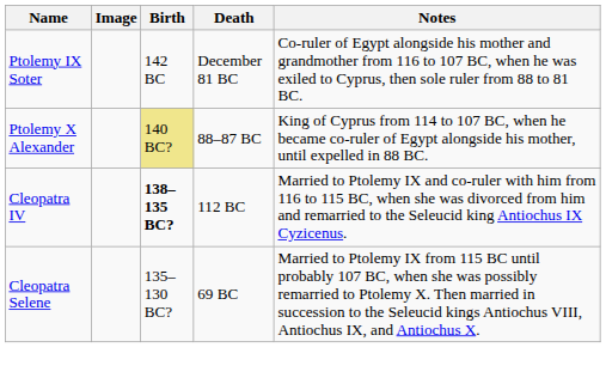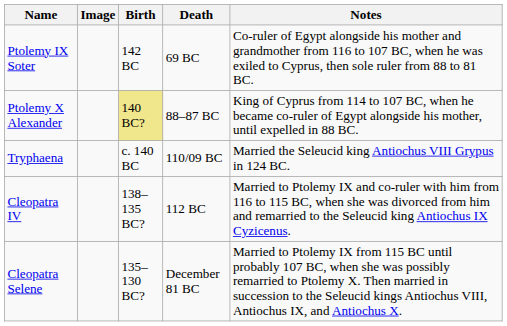 <table class="wikitable">
 <tr>
 <th>Name</th>
 <th>Image</th>
 <th>Birth</th>
 <th>Death</th>
 <th>Notes</th>
 </tr>
 <tr>
 <td><a href='#'>Ptolemy IX Soter</a></td>
 <td></td>
 <td>142 BC</td>
-<td>December 81 BC</td>
+<td>69 BC</td>
 <td>Co-ruler of Egypt alongside his mother and grandmother from 116 to 107 BC, when he was exiled to Cyprus, then sole ruler from 88 to 81 BC.</td>
 </tr>
 <tr>
 <td><a href='#'>Ptolemy X Alexander</a></td>
 <td></td>
 <td style="background: khaki;">140 BC?</td>
 <td>88–87 BC</td>
 <td>King of Cyprus from 114 to 107 BC, when he became co-ruler of Egypt alongside his mother, until expelled in 88 BC.</td>
 </tr>
 <tr>
+<td><a href='#'>Tryphaena</a></td>
+<td></td>
+<td>c. 140 BC</td>
+<td>110/09 BC</td>
+<td>Married the Seleucid king <a href='#'>Antiochus VIII Grypus</a> in 124 BC.</td>
+</tr>
+<tr>
 <td><a href='#'>Cleopatra IV</a></td>
 <td></td>
-<td><strong>138–135 BC?</strong></td>
+<td>138–135 BC?</td>
 <td>112 BC</td>
 <td>Married to Ptolemy IX and co-ruler with him from 116 to 115 BC, when she was divorced from him and remarried to the Seleucid king <a href='#'>Antiochus IX Cyzicenus</a>.</td>
 </tr>
 <tr>
 <td><a href='#'>Cleopatra Selene</a></td>
 <td></td>
 <td>135–130 BC?</td>
-<td>69 BC</td>
+<td>December 81 BC</td>
 <td>Married to Ptolemy IX from 115 BC until probably 107 BC, when she was possibly remarried to Ptolemy X. Then married in succession to the Seleucid kings Antiochus VIII, Antiochus IX, and <a href='#'>Antiochus X</a>.</td>
 </tr>
 </table>
